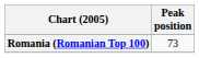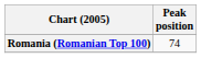 <table class="wikitable sortable plainrowheaders" style="text-align:center">
 <tr>
 <th scope="col">Chart (2005)</th>
 <th scope="col">Peak<br>position</th>
 </tr>
 <tr>
 </tr>
 <tr>
 </tr>
 <tr>
 <th scope="row">Romania (<a href='#'>Romanian Top 100</a>)</th>
-<td>73</td>
+<td>74</td>
 </tr>
 <tr>
 </tr>
 <tr>
 </tr>
 <tr>
 </tr>
 <tr>
 </tr>
 <tr>
 </tr>
 </table>
